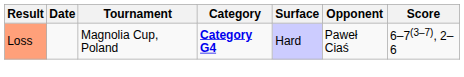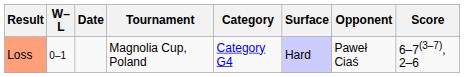 <table class="sortable wikitable">
 <tr>
 <th>Result</th>
+<th class="unsortable">W–L</th>
 <th>Date</th>
 <th>Tournament</th>
 <th>Category</th>
 <th>Surface</th>
 <th>Opponent</th>
 <th class="unsortable">Score</th>
 </tr>
 <tr>
 <td bgcolor="FFA07A">Loss</td>
+<td><small>0–1</small></td>
 <td></td>
 <td>Magnolia Cup, Poland</td>
-<td><strong><a href='#'>Category G4</a></strong></td>
+<td><a href='#'>Category G4</a></td>
 <td bgcolor="CCCCFF">Hard</td>
 <td> Paweł Ciaś</td>
 <td>6–7<sup>(3–7)</sup>, 2–6</td>
 </tr>
 </table>
